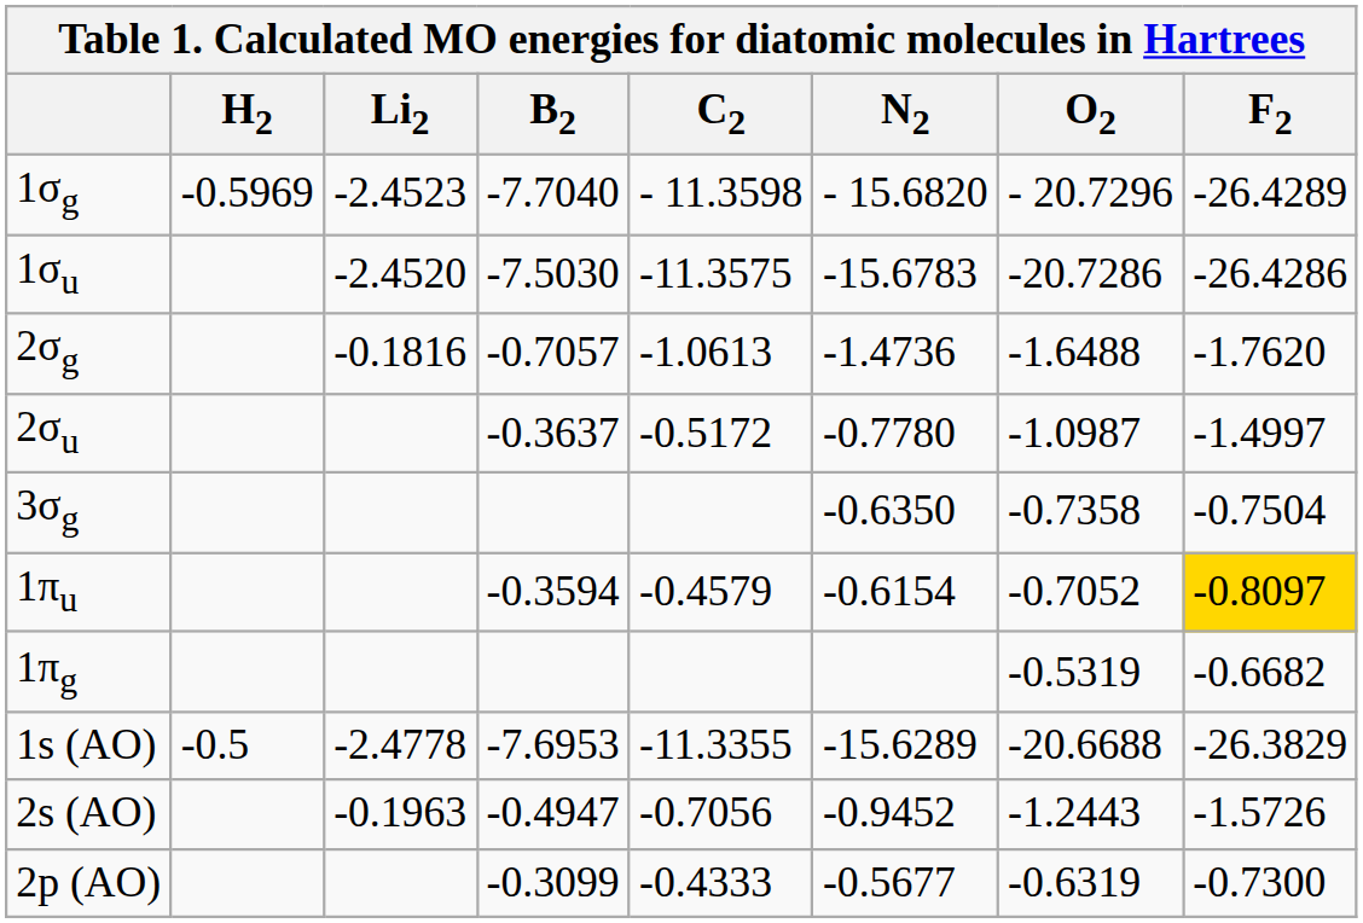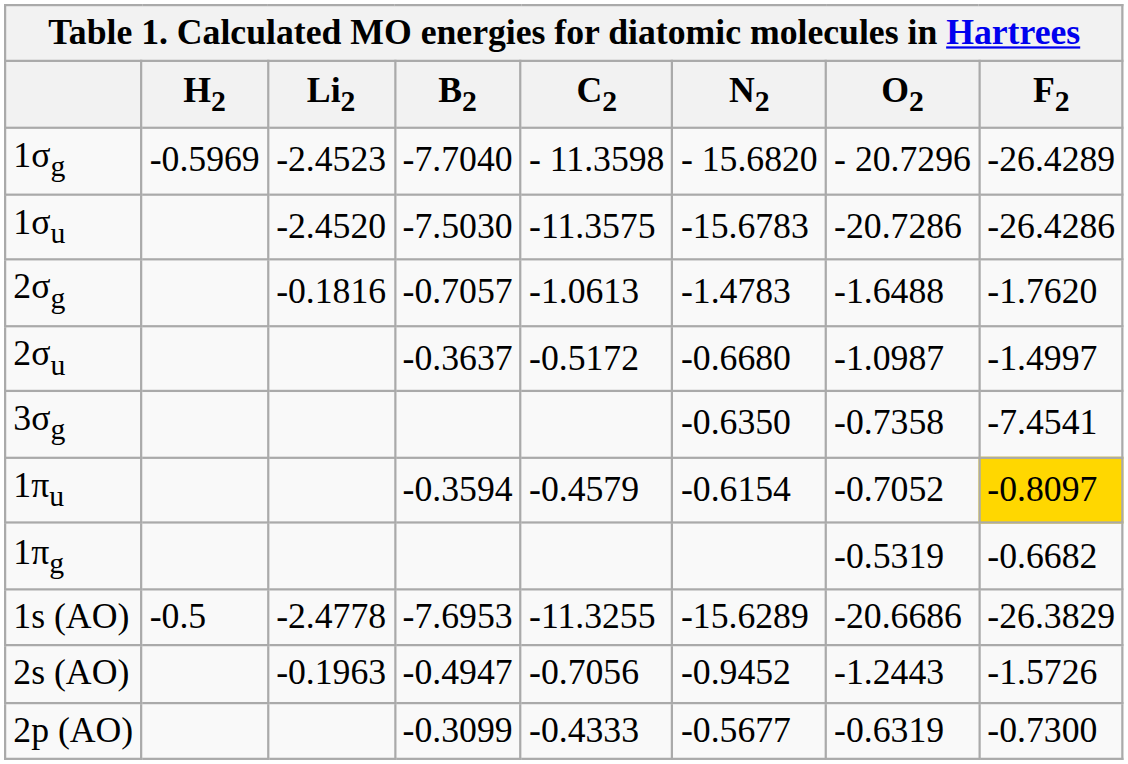 <table align="center" class="wikitable">
 <tr>
 <th colspan="100%">Table 1. Calculated MO energies for diatomic molecules in <a href='#'>Hartrees</a> </th>
 </tr>
 <tr>
 <th></th>
 <th>H<sub>2</sub></th>
 <th>Li<sub>2</sub></th>
 <th>B<sub>2</sub></th>
 <th>C<sub>2</sub></th>
 <th>N<sub>2</sub></th>
 <th>O<sub>2</sub></th>
 <th>F<sub>2</sub></th>
 </tr>
 <tr>
 <td>1σ<sub>g</sub></td>
 <td>-0.5969</td>
 <td>-2.4523</td>
 <td>-7.7040</td>
 <td>- 11.3598</td>
 <td>- 15.6820</td>
 <td>- 20.7296</td>
 <td>-26.4289</td>
 </tr>
 <tr>
 <td>1σ<sub>u</sub></td>
 <td></td>
 <td>-2.4520</td>
 <td>-7.5030</td>
 <td>-11.3575</td>
 <td>-15.6783</td>
 <td>-20.7286</td>
 <td>-26.4286</td>
 </tr>
 <tr>
 <td>2σ<sub>g</sub></td>
 <td></td>
 <td>-0.1816</td>
 <td>-0.7057</td>
 <td>-1.0613</td>
-<td>-1.4736</td>
+<td>-1.4783</td>
 <td>-1.6488</td>
 <td>-1.7620</td>
 </tr>
 <tr>
 <td>2σ<sub>u</sub></td>
 <td></td>
 <td></td>
 <td>-0.3637</td>
 <td>-0.5172</td>
-<td>-0.7780</td>
+<td>-0.6680</td>
 <td>-1.0987</td>
 <td>-1.4997</td>
 </tr>
 <tr>
 <td>3σ<sub>g</sub></td>
 <td></td>
 <td></td>
 <td></td>
 <td></td>
 <td>-0.6350</td>
 <td>-0.7358</td>
-<td>-0.7504</td>
+<td>-7.4541</td>
 </tr>
 <tr>
 <td>1π<sub>u</sub></td>
 <td></td>
 <td></td>
 <td>-0.3594</td>
 <td>-0.4579</td>
 <td>-0.6154</td>
 <td>-0.7052</td>
 <td style="background: gold;">-0.8097</td>
 </tr>
 <tr>
 <td>1π<sub>g</sub></td>
 <td></td>
 <td></td>
 <td></td>
 <td></td>
 <td></td>
 <td>-0.5319</td>
 <td>-0.6682</td>
 </tr>
 <tr>
 <td>1s (AO)</td>
 <td>-0.5</td>
 <td>-2.4778</td>
 <td>-7.6953</td>
-<td>-11.3355</td>
+<td>-11.3255</td>
 <td>-15.6289</td>
-<td>-20.6688</td>
+<td>-20.6686</td>
 <td>-26.3829</td>
 </tr>
 <tr>
 <td>2s (AO)</td>
 <td></td>
 <td>-0.1963</td>
 <td>-0.4947</td>
 <td>-0.7056</td>
 <td>-0.9452</td>
 <td>-1.2443</td>
 <td>-1.5726</td>
 </tr>
 <tr>
 <td>2p (AO)</td>
 <td></td>
 <td></td>
 <td>-0.3099</td>
 <td>-0.4333</td>
 <td>-0.5677</td>
 <td>-0.6319</td>
 <td>-0.7300</td>
 </tr>
 </table>
